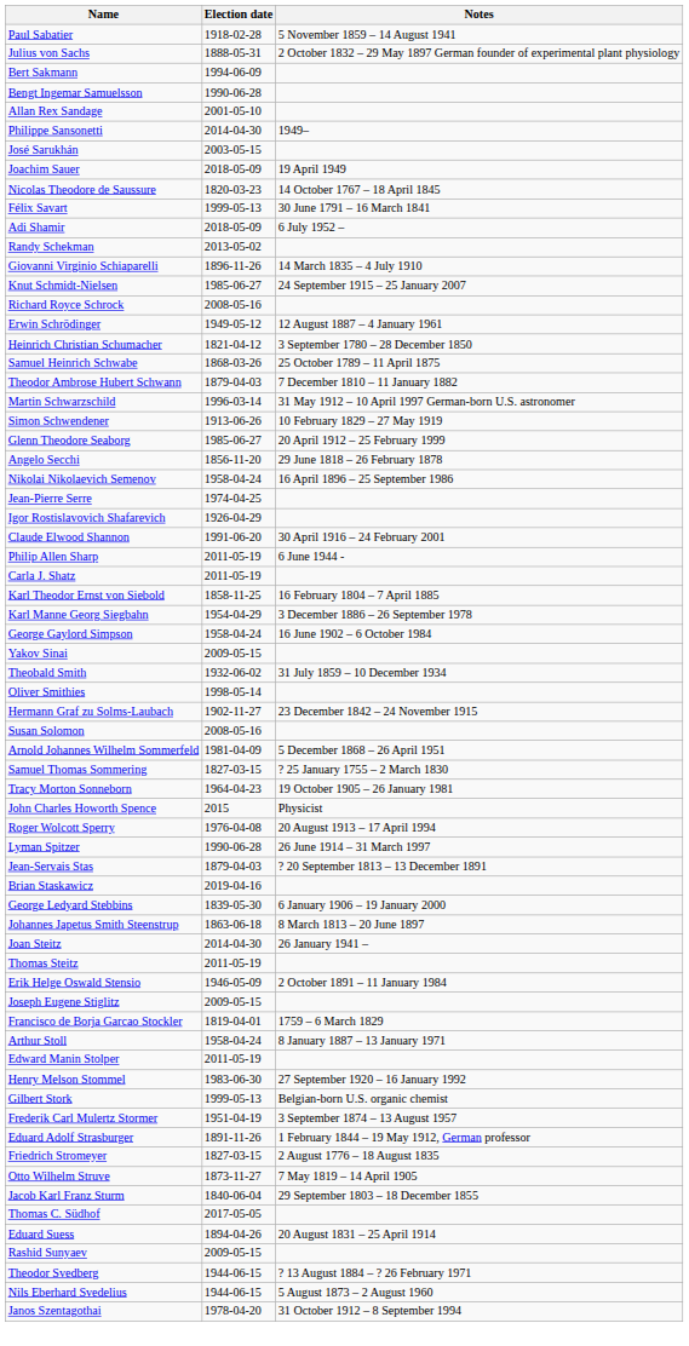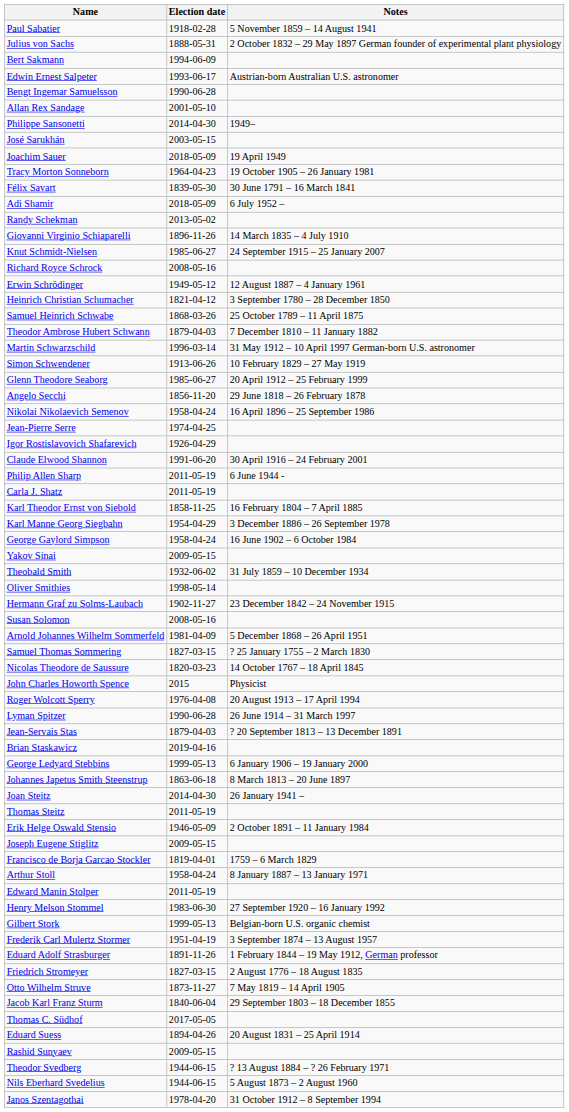 <table class="wikitable sortable">
 <tr>
 <th>Name</th>
 <th>Election date</th>
 <th class="unsortable">Notes</th>
 </tr>
 <tr>
 <td><a href='#'>Paul Sabatier</a></td>
 <td>1918-02-28</td>
 <td>5 November 1859 – 14 August 1941</td>
 </tr>
 <tr>
 <td><a href='#'>Julius von Sachs</a></td>
 <td>1888-05-31</td>
 <td>2 October 1832 – 29 May 1897 German founder of experimental plant physiology</td>
 </tr>
 <tr>
 <td><a href='#'>Bert Sakmann</a></td>
 <td>1994-06-09</td>
 <td></td>
+</tr>
+<tr>
+<td><a href='#'>Edwin Ernest Salpeter</a></td>
+<td>1993-06-17</td>
+<td>Austrian-born Australian U.S. astronomer</td>
 </tr>
 <tr>
 <td><a href='#'>Bengt Ingemar Samuelsson</a></td>
 <td>1990-06-28</td>
 <td></td>
 </tr>
 <tr>
 <td><a href='#'>Allan Rex Sandage</a></td>
 <td>2001-05-10</td>
 <td></td>
 </tr>
 <tr>
 <td><a href='#'>Philippe Sansonetti</a></td>
 <td>2014-04-30</td>
 <td>1949–</td>
 </tr>
 <tr>
 <td><a href='#'>José Sarukhán</a></td>
 <td>2003-05-15</td>
 <td></td>
 </tr>
 <tr>
 <td><a href='#'>Joachim Sauer</a></td>
 <td>2018-05-09</td>
 <td>19 April 1949</td>
 </tr>
 <tr>
-<td><a href='#'>Nicolas Theodore de Saussure</a></td>
-<td>1820-03-23</td>
-<td>14 October 1767 – 18 April 1845</td>
+<td><a href='#'>Tracy Morton Sonneborn</a></td>
+<td>1964-04-23</td>
+<td>19 October 1905 – 26 January 1981</td>
 </tr>
 <tr>
 <td><a href='#'>Félix Savart</a></td>
-<td>1999-05-13</td>
+<td>1839-05-30</td>
 <td>30 June 1791 – 16 March 1841</td>
 </tr>
 <tr>
 <td><a href='#'>Adi Shamir</a></td>
 <td>2018-05-09</td>
 <td>6 July 1952 –</td>
 </tr>
 <tr>
 <td><a href='#'>Randy Schekman</a></td>
 <td>2013-05-02</td>
 <td></td>
 </tr>
 <tr>
 <td><a href='#'>Giovanni Virginio Schiaparelli</a></td>
 <td>1896-11-26</td>
 <td>14 March 1835 – 4 July 1910</td>
 </tr>
 <tr>
 <td><a href='#'>Knut Schmidt-Nielsen</a></td>
 <td>1985-06-27</td>
 <td>24 September 1915 – 25 January 2007</td>
 </tr>
 <tr>
 <td><a href='#'>Richard Royce Schrock</a></td>
 <td>2008-05-16</td>
 <td></td>
 </tr>
 <tr>
 <td><a href='#'>Erwin Schrödinger</a></td>
 <td>1949-05-12</td>
 <td>12 August 1887 – 4 January 1961</td>
 </tr>
 <tr>
 <td><a href='#'>Heinrich Christian Schumacher</a></td>
 <td>1821-04-12</td>
 <td>3 September 1780 – 28 December 1850</td>
 </tr>
 <tr>
 <td><a href='#'>Samuel Heinrich Schwabe</a></td>
 <td>1868-03-26</td>
 <td>25 October 1789 – 11 April 1875</td>
 </tr>
 <tr>
 <td><a href='#'>Theodor Ambrose Hubert Schwann</a></td>
 <td>1879-04-03</td>
 <td>7 December 1810 – 11 January 1882</td>
 </tr>
 <tr>
 <td><a href='#'>Martin Schwarzschild</a></td>
 <td>1996-03-14</td>
 <td>31 May 1912 – 10 April 1997 German-born U.S. astronomer</td>
 </tr>
 <tr>
 <td><a href='#'>Simon Schwendener</a></td>
 <td>1913-06-26</td>
 <td>10 February 1829 – 27 May 1919</td>
 </tr>
 <tr>
 <td><a href='#'>Glenn Theodore Seaborg</a></td>
 <td>1985-06-27</td>
 <td>20 April 1912 – 25 February 1999</td>
 </tr>
 <tr>
 <td><a href='#'>Angelo Secchi</a></td>
 <td>1856-11-20</td>
 <td>29 June 1818 – 26 February 1878</td>
 </tr>
 <tr>
 <td><a href='#'>Nikolai Nikolaevich Semenov</a></td>
 <td>1958-04-24</td>
 <td>16 April 1896 – 25 September 1986</td>
 </tr>
 <tr>
 <td><a href='#'>Jean-Pierre Serre</a></td>
 <td>1974-04-25</td>
 <td></td>
 </tr>
 <tr>
 <td><a href='#'>Igor Rostislavovich Shafarevich</a></td>
 <td>1926-04-29</td>
 <td></td>
 </tr>
 <tr>
 <td><a href='#'>Claude Elwood Shannon</a></td>
 <td>1991-06-20</td>
 <td>30 April 1916 – 24 February 2001</td>
 </tr>
 <tr>
 <td><a href='#'>Philip Allen Sharp</a></td>
 <td>2011-05-19</td>
 <td>6 June 1944 -</td>
 </tr>
 <tr>
 <td><a href='#'>Carla J. Shatz</a></td>
 <td>2011-05-19</td>
 <td></td>
 </tr>
 <tr>
 <td><a href='#'>Karl Theodor Ernst von Siebold</a></td>
 <td>1858-11-25</td>
 <td>16 February 1804 – 7 April 1885</td>
 </tr>
 <tr>
 <td><a href='#'>Karl Manne Georg Siegbahn</a></td>
 <td>1954-04-29</td>
 <td>3 December 1886 – 26 September 1978</td>
 </tr>
 <tr>
 <td><a href='#'>George Gaylord Simpson</a></td>
 <td>1958-04-24</td>
 <td>16 June 1902 – 6 October 1984</td>
 </tr>
 <tr>
 <td><a href='#'>Yakov Sinai</a></td>
 <td>2009-05-15</td>
 <td></td>
 </tr>
 <tr>
 <td><a href='#'>Theobald Smith</a></td>
 <td>1932-06-02</td>
 <td>31 July 1859 – 10 December 1934</td>
 </tr>
 <tr>
 <td><a href='#'>Oliver Smithies</a></td>
 <td>1998-05-14</td>
 <td></td>
 </tr>
 <tr>
 <td><a href='#'>Hermann Graf zu Solms-Laubach</a></td>
 <td>1902-11-27</td>
 <td>23 December 1842 – 24 November 1915</td>
 </tr>
 <tr>
 <td><a href='#'>Susan Solomon</a></td>
 <td>2008-05-16</td>
 <td></td>
 </tr>
 <tr>
 <td><a href='#'>Arnold Johannes Wilhelm Sommerfeld</a></td>
 <td>1981-04-09</td>
 <td>5 December 1868 – 26 April 1951</td>
 </tr>
 <tr>
 <td><a href='#'>Samuel Thomas Sommering</a></td>
 <td>1827-03-15</td>
 <td>? 25 January 1755 – 2 March 1830</td>
 </tr>
 <tr>
-<td><a href='#'>Tracy Morton Sonneborn</a></td>
-<td>1964-04-23</td>
-<td>19 October 1905 – 26 January 1981</td>
+<td><a href='#'>Nicolas Theodore de Saussure</a></td>
+<td>1820-03-23</td>
+<td>14 October 1767 – 18 April 1845</td>
 </tr>
 <tr>
 <td><a href='#'>John Charles Howorth Spence</a></td>
 <td>2015</td>
 <td>Physicist</td>
 </tr>
 <tr>
 <td><a href='#'>Roger Wolcott Sperry</a></td>
 <td>1976-04-08</td>
 <td>20 August 1913 – 17 April 1994</td>
 </tr>
 <tr>
 <td><a href='#'>Lyman Spitzer</a></td>
 <td>1990-06-28</td>
 <td>26 June 1914 – 31 March 1997</td>
 </tr>
 <tr>
 <td><a href='#'>Jean-Servais Stas</a></td>
 <td>1879-04-03</td>
 <td>? 20 September 1813 – 13 December 1891</td>
 </tr>
 <tr>
 <td><a href='#'>Brian Staskawicz</a></td>
 <td>2019-04-16</td>
 <td></td>
 </tr>
 <tr>
 <td><a href='#'>George Ledyard Stebbins</a></td>
-<td>1839-05-30</td>
+<td>1999-05-13</td>
 <td>6 January 1906 – 19 January 2000</td>
 </tr>
 <tr>
 <td><a href='#'>Johannes Japetus Smith Steenstrup</a></td>
 <td>1863-06-18</td>
 <td>8 March 1813 – 20 June 1897</td>
 </tr>
 <tr>
 <td><a href='#'>Joan Steitz</a></td>
 <td>2014-04-30</td>
 <td>26 January 1941 –</td>
 </tr>
 <tr>
 <td><a href='#'>Thomas Steitz</a></td>
 <td>2011-05-19</td>
 <td></td>
 </tr>
 <tr>
 <td><a href='#'>Erik Helge Oswald Stensio</a></td>
 <td>1946-05-09</td>
 <td>2 October 1891 – 11 January 1984</td>
 </tr>
 <tr>
 <td><a href='#'>Joseph Eugene Stiglitz</a></td>
 <td>2009-05-15</td>
 <td></td>
 </tr>
 <tr>
 <td><a href='#'>Francisco de Borja Garcao Stockler</a></td>
 <td>1819-04-01</td>
 <td>1759 – 6 March 1829</td>
 </tr>
 <tr>
 <td><a href='#'>Arthur Stoll</a></td>
 <td>1958-04-24</td>
 <td>8 January 1887 – 13 January 1971</td>
 </tr>
 <tr>
 <td><a href='#'>Edward Manin Stolper</a></td>
 <td>2011-05-19</td>
 <td></td>
 </tr>
 <tr>
 <td><a href='#'>Henry Melson Stommel</a></td>
 <td>1983-06-30</td>
 <td>27 September 1920 – 16 January 1992</td>
 </tr>
 <tr>
 <td><a href='#'>Gilbert Stork</a></td>
 <td>1999-05-13</td>
 <td>Belgian-born U.S. organic chemist</td>
 </tr>
 <tr>
 <td><a href='#'>Frederik Carl Mulertz Stormer</a></td>
 <td>1951-04-19</td>
 <td>3 September 1874 – 13 August 1957</td>
 </tr>
 <tr>
 <td><a href='#'>Eduard Adolf Strasburger</a></td>
 <td>1891-11-26</td>
 <td>1 February 1844 – 19 May 1912, <a href='#'>German</a> professor</td>
 </tr>
 <tr>
 <td><a href='#'>Friedrich Stromeyer</a></td>
 <td>1827-03-15</td>
 <td>2 August 1776 – 18 August 1835</td>
 </tr>
 <tr>
 <td><a href='#'>Otto Wilhelm Struve</a></td>
 <td>1873-11-27</td>
 <td>7 May 1819 – 14 April 1905</td>
 </tr>
 <tr>
 <td><a href='#'>Jacob Karl Franz Sturm</a></td>
 <td>1840-06-04</td>
 <td>29 September 1803 – 18 December 1855</td>
 </tr>
 <tr>
 <td><a href='#'>Thomas C. Südhof</a></td>
 <td>2017-05-05</td>
 <td></td>
 </tr>
 <tr>
 <td><a href='#'>Eduard Suess</a></td>
 <td>1894-04-26</td>
 <td>20 August 1831 – 25 April 1914</td>
 </tr>
 <tr>
 <td><a href='#'>Rashid Sunyaev</a></td>
 <td>2009-05-15</td>
 <td></td>
 </tr>
 <tr>
 <td><a href='#'>Theodor Svedberg</a></td>
 <td>1944-06-15</td>
 <td>? 13 August 1884 – ? 26 February 1971</td>
 </tr>
 <tr>
 <td><a href='#'>Nils Eberhard Svedelius</a></td>
 <td>1944-06-15</td>
 <td>5 August 1873 – 2 August 1960</td>
 </tr>
 <tr>
 <td><a href='#'>Janos Szentagothai</a></td>
 <td>1978-04-20</td>
 <td>31 October 1912 – 8 September 1994</td>
 </tr>
 </table>
